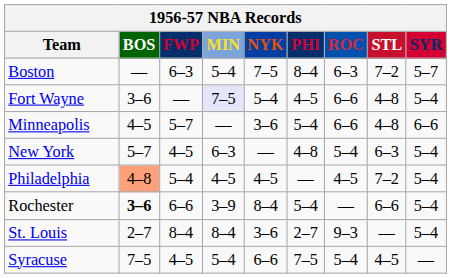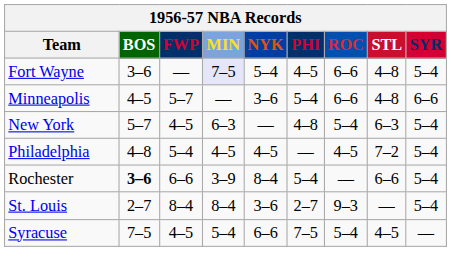 <table class="wikitable" style="font-size:95%; text-align:center;">
 <tr>
 <th colspan=9>1956-57 NBA Records</th>
 </tr>
 <tr>
 <th width=100>Team</th>
 <th style="background:#006400;color:#FFFFFF;width=35">BOS</th>
 <th style="background:#012F6B;color:#D40032;width=35">FWP</th>
 <th style="background:#7BA4DB;color:#FBE122;width=35">MIN</th>
 <th style="background:#003EA4;color:#E45206;width=35">NYK</th>
 <th style="background:#012F6B;color:#D50033;width=35">PHI</th>
 <th style="background:#0050B0;color:#D82A3C;width=35">ROC</th>
 <th style="background:#C90F2E;color:#FFFFFF;width=35">STL</th>
 <th style="background:#D40032;color:#022E6B;width=35">SYR</th>
-</tr>
-<tr>
-<td style="text-align:left;"><a href='#'>Boston</a></td>
-<td>—</td>
-<td>6–3</td>
-<td>5–4</td>
-<td>7–5</td>
-<td>8–4</td>
-<td>6–3</td>
-<td>7–2</td>
-<td>5–7</td>
 </tr>
 <tr>
 <td style="text-align:left;"><a href='#'>Fort Wayne</a></td>
 <td>3–6</td>
 <td>—</td>
 <td style="background: lavender;">7–5</td>
 <td>5–4</td>
 <td>4–5</td>
 <td>6–6</td>
 <td>4–8</td>
 <td>5–4</td>
 </tr>
 <tr>
 <td style="text-align:left;"><a href='#'>Minneapolis</a></td>
 <td>4–5</td>
 <td>5–7</td>
 <td>—</td>
 <td>3–6</td>
 <td>5–4</td>
 <td>6–6</td>
 <td>4–8</td>
 <td>6–6</td>
 </tr>
 <tr>
 <td style="text-align:left;"><a href='#'>New York</a></td>
 <td>5–7</td>
 <td>4–5</td>
 <td>6–3</td>
 <td>—</td>
 <td>4–8</td>
 <td>5–4</td>
 <td>6–3</td>
 <td>5–4</td>
 </tr>
 <tr>
 <td style="text-align:left;"><a href='#'>Philadelphia</a></td>
-<td style="background: lightsalmon;">4–8</td>
+<td>4–8</td>
 <td>5–4</td>
 <td>4–5</td>
 <td>4–5</td>
 <td>—</td>
 <td>4–5</td>
 <td>7–2</td>
 <td>5–4</td>
 </tr>
 <tr>
 <td style="text-align:left;">Rochester</td>
 <td><strong>3–6</strong></td>
 <td>6–6</td>
 <td>3–9</td>
 <td>8–4</td>
 <td>5–4</td>
 <td>—</td>
 <td>6–6</td>
 <td>5–4</td>
 </tr>
 <tr>
 <td style="text-align:left;"><a href='#'>St. Louis</a></td>
 <td>2–7</td>
 <td>8–4</td>
 <td>8–4</td>
 <td>3–6</td>
 <td>2–7</td>
 <td>9–3</td>
 <td>—</td>
 <td>5–4</td>
 </tr>
 <tr>
 <td style="text-align:left;"><a href='#'>Syracuse</a></td>
 <td>7–5</td>
 <td>4–5</td>
 <td>5–4</td>
 <td>6–6</td>
 <td>7–5</td>
 <td>5–4</td>
 <td>4–5</td>
 <td>—</td>
 </tr>
 </table>
